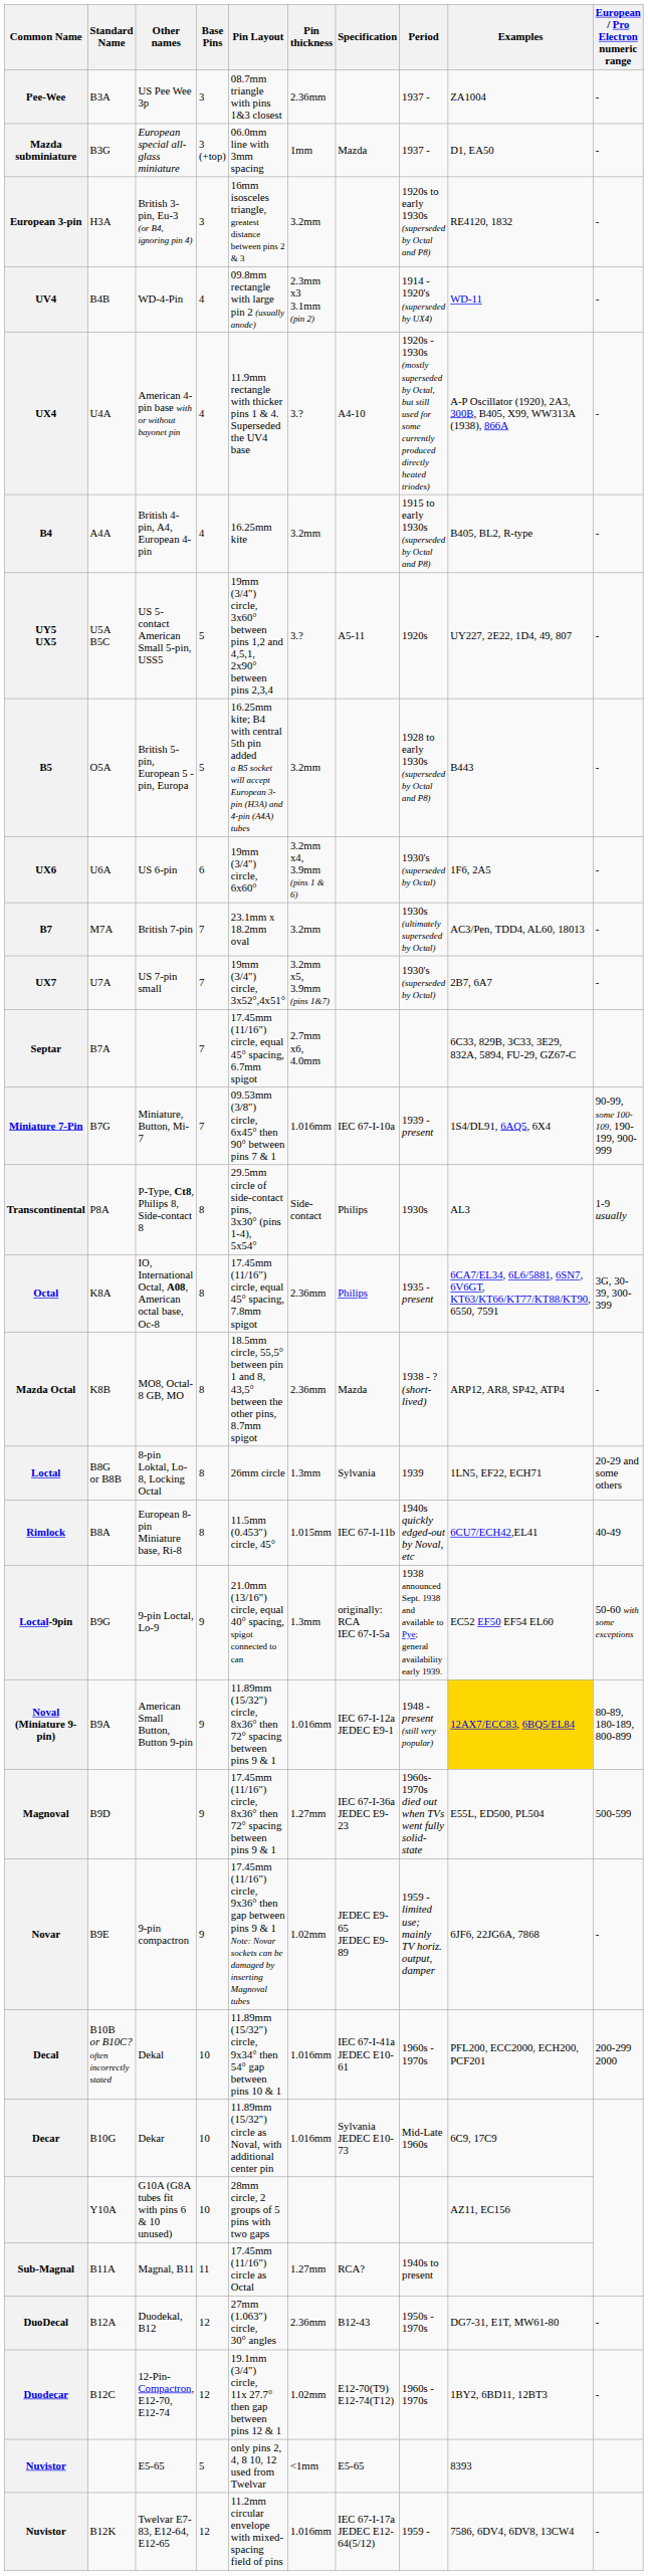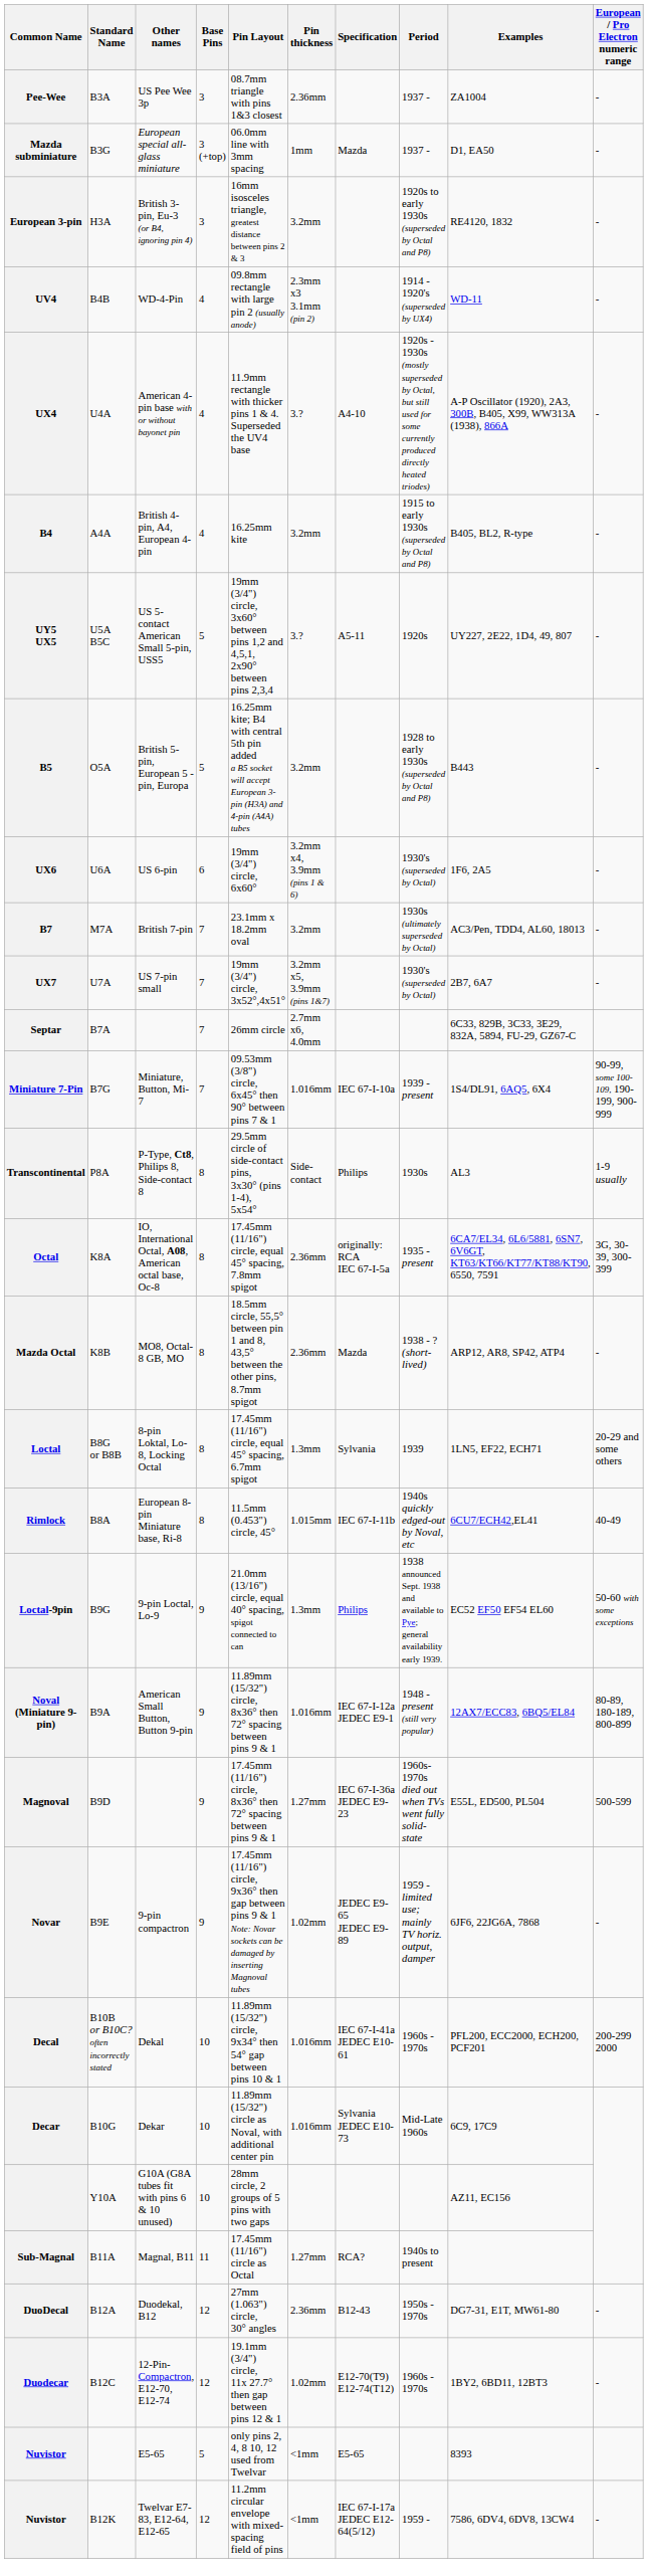 <table class="wikitable sortable">
 <tr>
 <th>Common Name</th>
 <th>Standard Name</th>
 <th>Other names</th>
 <th data-sort-type="number">Base Pins</th>
 <th>Pin Layout</th>
 <th data-sort-type="text">Pin thickness</th>
 <th>Specification</th>
 <th data-sort-type="number">Period</th>
 <th>Examples</th>
 <th><a href='#'>European</a> / <a href='#'>Pro Electron</a> numeric range</th>
 </tr>
 <tr>
 <th>Pee-Wee</th>
 <td>B3A</td>
 <td>US Pee Wee 3p</td>
 <td>3</td>
 <td>08.7mm triangle with pins 1&3 closest</td>
 <td>2.36mm</td>
 <td></td>
 <td>1937 -</td>
 <td>ZA1004</td>
 <td>-</td>
 </tr>
 <tr>
 <th>Mazda subminiature</th>
 <td>B3G</td>
 <td><em>European special all-glass miniature</em></td>
 <td>3 (+top)</td>
 <td>06.0mm line with 3mm spacing</td>
 <td>1mm</td>
 <td>Mazda</td>
 <td>1937 -</td>
 <td>D1, EA50</td>
 <td>-</td>
 </tr>
 <tr>
 <th>European 3-pin</th>
 <td>H3A</td>
 <td>British 3-pin, Eu-3<br> <small><em>(or B4, ignoring pin 4)</em></small></td>
 <td>3</td>
 <td>16mm isosceles triangle, <small>greatest distance between pins 2 & 3</small></td>
 <td>3.2mm</td>
 <td></td>
 <td>1920s to early 1930s<br> <small><em>(superseded by Octal and P8)</em></small></td>
 <td>RE4120, 1832</td>
 <td>-</td>
 </tr>
 <tr>
 <th>UV4</th>
 <td>B4B</td>
 <td>WD-4-Pin</td>
 <td>4</td>
 <td>09.8mm rectangle with large pin 2 <small><em>(usually anode)</em></small></td>
 <td>2.3mm x3 <br>3.1mm  <small><em>(pin 2)</em></small></td>
 <td></td>
 <td>1914 - 1920's <br> <small><em>(superseded by UX4)</em></small></td>
 <td><a href='#'>WD-11</a></td>
 <td>-</td>
 </tr>
 <tr>
 <th>UX4</th>
 <td>U4A</td>
 <td>American 4-pin base <small><em>with or without bayonet pin</em></small></td>
 <td>4</td>
 <td>11.9mm rectangle with thicker pins 1 & 4.<br> Superseded the UV4 base</td>
 <td>3.?</td>
 <td>A4-10</td>
 <td>1920s - 1930s<br> <small><em>(mostly superseded by Octal, but still used for some currently produced directly heated triodes)</em></small></td>
 <td>A-P Oscillator (1920), 2A3, <a href='#'>300B</a>, B405, X99, WW313A (1938), <a href='#'>866A</a></td>
 <td>-</td>
 </tr>
 <tr>
 <th>B4</th>
 <td>A4A</td>
 <td>British 4-pin, A4, European 4-pin</td>
 <td>4</td>
 <td>16.25mm kite</td>
 <td>3.2mm</td>
 <td></td>
 <td>1915 to early 1930s<br> <small><em>(superseded by Octal and P8)</em></small></td>
 <td>B405, BL2, R-type</td>
 <td>-</td>
 </tr>
 <tr>
 <th>UY5 <br> UX5</th>
 <td>U5A <br> B5C</td>
 <td>US 5-contact <br> American Small 5-pin, USS5</td>
 <td>5</td>
 <td>19mm (3/4") circle,<br> 3x60° between pins 1,2 and 4,5,1,<br> 2x90° between pins 2,3,4  </td>
 <td>3.?</td>
 <td>A5-11</td>
 <td>1920s</td>
 <td>UY227, 2E22, 1D4, 49, 807</td>
 <td>-</td>
 </tr>
 <tr>
 <th>B5</th>
 <td>O5A</td>
 <td>British 5-pin, European 5 -pin, Europa</td>
 <td>5</td>
 <td>16.25mm kite; B4 with central 5th pin added <br> <small><em>a B5 socket will accept European 3-pin (H3A) and 4-pin (A4A) tubes</em></small></td>
 <td>3.2mm</td>
 <td></td>
 <td>1928 to early 1930s<br> <small><em>(superseded by Octal and P8)</em></small></td>
 <td>B443</td>
 <td>-</td>
 </tr>
 <tr>
 <th>UX6</th>
 <td>U6A</td>
 <td>US 6-pin</td>
 <td>6</td>
 <td>19mm (3/4") circle,<br> 6x60°</td>
 <td>3.2mm x4, 3.9mm <small><em>(pins 1 & 6)</em></small></td>
 <td></td>
 <td>1930's<br> <small><em>(superseded by Octal)</em></small></td>
 <td>1F6, 2A5</td>
 <td>-</td>
 </tr>
 <tr>
 <th>B7</th>
 <td>M7A</td>
 <td>British 7-pin</td>
 <td>7</td>
 <td>23.1mm x 18.2mm oval</td>
 <td>3.2mm</td>
 <td></td>
 <td>1930s <small><em>(ultimately superseded by Octal)</em></small></td>
 <td>AC3/Pen, TDD4, AL60, 18013</td>
 <td>-</td>
 </tr>
 <tr>
 <th>UX7</th>
 <td>U7A</td>
 <td>US 7-pin small</td>
 <td>7</td>
 <td>19mm (3/4") circle,<br> 3x52°,4x51°</td>
 <td>3.2mm x5,<br>3.9mm  <small><em>(pins 1&7)</em></small></td>
 <td></td>
 <td>1930's<br> <small><em>(superseded by Octal)</em></small></td>
 <td>2B7, 6A7</td>
 <td>-</td>
 </tr>
 <tr>
 <th>Septar</th>
 <td>B7A</td>
 <td></td>
 <td>7</td>
-<td>17.45mm (11/16") circle, equal 45° spacing, 6.7mm spigot</td>
+<td>26mm circle</td>
 <td>2.7mm x6, 4.0mm</td>
 <td></td>
 <td></td>
 <td>6C33, 829B, 3C33, 3E29, 832A, 5894, FU-29, GZ67-C</td>
 <td></td>
 </tr>
 <tr>
 <th><a href='#'>Miniature 7-Pin</a></th>
 <td>B7G</td>
 <td>Miniature, Button, Mi-7</td>
 <td>7</td>
 <td>09.53mm (3/8") circle,<br> 6x45° then 90° between pins 7 & 1</td>
 <td>1.016mm</td>
 <td>IEC 67-I-10a</td>
 <td>1939 - <em>present</em></td>
 <td>1S4/DL91, <a href='#'>6AQ5</a>, 6X4</td>
 <td>90-99, <small><em>some 100-109</em>,</small> 190-199, 900-999</td>
 </tr>
 <tr>
 <th>Transcontinental</th>
 <td>P8A</td>
 <td>P-Type, <strong>Ct8</strong>, Philips 8, Side-contact 8</td>
 <td>8</td>
 <td>29.5mm circle of side-contact pins,<br> 3x30° (pins 1-4),<br>5x54°</td>
 <td>Side-contact</td>
 <td>Philips</td>
 <td>1930s</td>
 <td>AL3</td>
 <td>1-9 <em>usually</em></td>
 </tr>
 <tr>
 <th><a href='#'>Octal</a></th>
 <td>K8A</td>
 <td>IO, International Octal, <strong>A08</strong>, American octal base, Oc-8</td>
 <td>8</td>
 <td>17.45mm (11/16") circle, equal 45° spacing, 7.8mm spigot</td>
 <td>2.36mm</td>
-<td><a href='#'>Philips</a></td>
+<td>originally: RCA<br> IEC 67-I-5a</td>
 <td>1935 - <em>present</em></td>
 <td><a href='#'>6CA7/EL34</a>, <a href='#'>6L6/5881</a>, <a href='#'>6SN7</a>, <a href='#'>6V6GT</a>, <a href='#'>KT63/KT66/KT77/KT88/KT90</a>, 6550, 7591</td>
 <td>3G, 30-39, 300-399</td>
 </tr>
 <tr>
 <th>Mazda Octal</th>
 <td>K8B</td>
 <td>MO8, Octal-8 GB, MO</td>
 <td>8</td>
 <td>18.5mm circle, 55,5° between pin 1 and 8, 43,5° between the other pins, 8.7mm spigot</td>
 <td>2.36mm</td>
 <td>Mazda</td>
 <td>1938 - ?<br><em>(short-lived)</em></td>
 <td>ARP12, AR8, SP42, ATP4 </td>
 <td>-</td>
 </tr>
 <tr>
 <th><a href='#'>Loctal</a></th>
 <td>B8G  <br>or B8B</td>
 <td>8-pin Loktal, Lo-8, Locking Octal</td>
 <td>8</td>
-<td>26mm circle</td>
+<td>17.45mm (11/16") circle, equal 45° spacing, 6.7mm spigot</td>
 <td>1.3mm</td>
 <td>Sylvania</td>
 <td>1939</td>
 <td>1LN5, EF22, ECH71</td>
 <td>20-29 and some others</td>
 </tr>
 <tr>
 <th><a href='#'>Rimlock</a></th>
 <td>B8A</td>
 <td>European 8-pin Miniature base, Ri-8</td>
 <td>8</td>
 <td>11.5mm (0.453") circle, 45°</td>
 <td>1.015mm</td>
 <td>IEC 67-I-11b</td>
 <td>1940s <br><em>quickly edged-out by Noval, etc</em></td>
 <td><a href='#'>6CU7/ECH42</a>,EL41</td>
 <td>40-49</td>
 </tr>
 <tr>
 <th><a href='#'>Loctal</a>-<strong>9</strong>pin</th>
 <td>B9G</td>
 <td>9-pin Loctal, Lo-9</td>
 <td>9</td>
 <td>21.0mm (13/16") circle, equal 40° spacing,<br><small> spigot connected to can</small></td>
 <td>1.3mm</td>
-<td>originally: RCA<br> IEC 67-I-5a</td>
+<td><a href='#'>Philips</a></td>
 <td>1938 <br><small>announced Sept. 1938 and available to <a href='#'>Pye</a>; general availability early 1939.</small></td>
 <td>EC52 <a href='#'>EF50</a> EF54 EL60</td>
 <td>50-60 <small><em>with some exceptions</em></small></td>
 </tr>
 <tr>
 <th><a href='#'>Noval</a> (Miniature 9-pin)</th>
 <td>B9A</td>
 <td>American Small Button, Button 9-pin</td>
 <td>9</td>
 <td>11.89mm (15/32") circle,<br> 8x36° then 72° spacing between pins 9 & 1</td>
 <td>1.016mm</td>
 <td>IEC 67-I-12a<br>JEDEC E9-1</td>
 <td>1948 - <em>present <small>(still very popular)</small></em></td>
-<td style="background: gold;"><a href='#'>12AX7/ECC83</a>, <a href='#'>6BQ5/EL84</a></td>
+<td><a href='#'>12AX7/ECC83</a>, <a href='#'>6BQ5/EL84</a></td>
 <td>80-89, 180-189, 800-899</td>
 </tr>
 <tr>
 <th>Magnoval</th>
 <td>B9D</td>
 <td></td>
 <td>9</td>
 <td>17.45mm (11/16") circle,<br> 8x36° then 72° spacing between pins 9 & 1</td>
 <td>1.27mm</td>
 <td>IEC 67-I-36a<br>JEDEC E9-23</td>
 <td>1960s-1970s<br><em>died out when TVs went fully solid-state</em></td>
 <td>E55L, ED500, PL504</td>
 <td>500-599</td>
 </tr>
 <tr>
 <th>Novar</th>
 <td>B9E</td>
 <td>9-pin compactron</td>
 <td>9</td>
 <td>17.45mm (11/16") circle, 9x36° then gap between pins 9 & 1 <br><small><em>Note: Novar sockets can be damaged by inserting Magnoval tubes</em></small></td>
 <td>1.02mm</td>
 <td>JEDEC E9-65<br>JEDEC E9-89</td>
 <td>1959 - <br><em>limited use; mainly TV horiz. output, damper</em></td>
 <td>6JF6, 22JG6A, 7868</td>
 <td>-</td>
 </tr>
 <tr>
 <th>Decal</th>
 <td>B10B <br> <em>or B10C? <small>often incorrectly stated</small></em></td>
 <td>Dekal</td>
 <td>10</td>
 <td>11.89mm (15/32") circle,<br> 9x34° then 54° gap between pins 10 & 1</td>
 <td>1.016mm</td>
 <td>IEC 67-I-41a <br>JEDEC E10-61</td>
 <td>1960s - 1970s</td>
 <td>PFL200, ECC2000, ECH200, PCF201</td>
 <td>200-299<br>2000</td>
 </tr>
 <tr>
 <th>Decar</th>
 <td>B10G</td>
 <td>Dekar</td>
 <td>10</td>
 <td>11.89mm (15/32") circle as Noval, with additional center pin</td>
 <td>1.016mm</td>
 <td>Sylvania<br>JEDEC E10-73</td>
 <td>Mid-Late 1960s</td>
 <td>6C9, 17C9</td>
 </tr>
 <tr>
 <th></th>
 <td>Y10A</td>
 <td>G10A (G8A tubes fit with pins 6 & 10 unused)</td>
 <td>10</td>
 <td>28mm circle, 2 groups of 5 pins with two gaps</td>
 <td></td>
 <td></td>
 <td></td>
 <td>AZ11, EC156</td>
 </tr>
 <tr>
 <th>Sub-Magnal</th>
 <td>B11A</td>
 <td>Magnal, B11</td>
 <td>11</td>
 <td>17.45mm (11/16") circle as Octal</td>
 <td>1.27mm</td>
 <td>RCA?</td>
 <td>1940s to present</td>
 <td></td>
 </tr>
 <tr>
 <th>DuoDecal</th>
 <td>B12A</td>
 <td>Duodekal, B12</td>
 <td>12</td>
 <td>27mm  (1.063") circle,<br> 30° angles</td>
 <td>2.36mm</td>
 <td>B12-43</td>
 <td>1950s - 1970s</td>
 <td>DG7-31, E1T, MW61-80</td>
 <td>-</td>
 </tr>
 <tr>
 <th><a href='#'>Duodecar</a></th>
 <td>B12C</td>
 <td>12-Pin-<a href='#'>Compactron</a>, E12-70, E12-74</td>
 <td>12</td>
 <td>19.1mm (3/4") circle,<br> 11x 27.7° then gap between pins 12 & 1</td>
 <td>1.02mm</td>
 <td>E12-70(T9)<br>E12-74(T12)</td>
 <td>1960s - 1970s</td>
 <td>1BY2, 6BD11, 12BT3</td>
 <td>-</td>
 </tr>
 <tr>
 <th><a href='#'>Nuvistor</a></th>
 <td></td>
 <td>E5-65</td>
 <td>5</td>
 <td>only pins 2, 4, 8 10, 12 used from Twelvar</td>
 <td><1mm</td>
 <td>E5-65</td>
 <td></td>
 <td>8393</td>
 <td></td>
 </tr>
 <tr>
 <th>Nuvistor</th>
 <td>B12K</td>
 <td>Twelvar E7-83, E12-64, E12-65</td>
 <td>12</td>
 <td>11.2mm circular envelope with mixed-spacing field of pins</td>
-<td>1.016mm</td>
+<td><1mm</td>
 <td>IEC 67-I-17a <br>JEDEC E12-64(5/12)</td>
 <td>1959 -</td>
 <td>7586, 6DV4, 6DV8, 13CW4</td>
 <td>-</td>
 </tr>
 </table>
